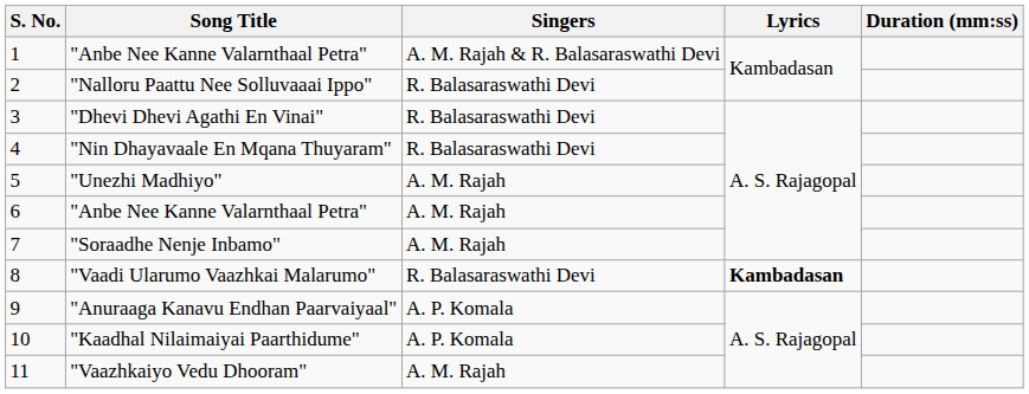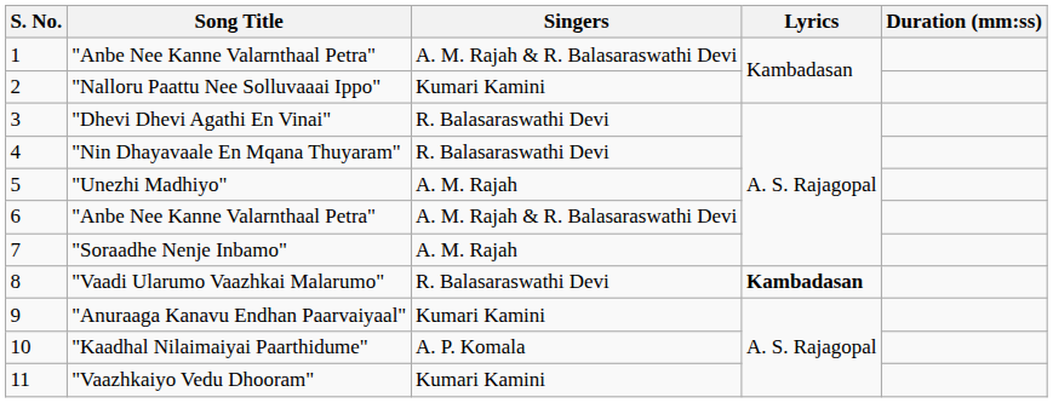 <table class="wikitable">
 <tr>
 <th>S. No.</th>
 <th>Song Title</th>
 <th>Singers</th>
 <th>Lyrics</th>
 <th>Duration (mm:ss)</th>
 </tr>
 <tr>
 <td>1</td>
 <td>"Anbe Nee Kanne Valarnthaal Petra"</td>
 <td>A. M. Rajah & R. Balasaraswathi Devi</td>
 <td rowspan=2>Kambadasan</td>
 <td></td>
 </tr>
 <tr>
 <td>2</td>
 <td>"Nalloru Paattu Nee Solluvaaai Ippo"</td>
-<td>R. Balasaraswathi Devi</td>
+<td>Kumari Kamini</td>
 <td></td>
 </tr>
 <tr>
 <td>3</td>
 <td>"Dhevi Dhevi Agathi En Vinai"</td>
 <td>R. Balasaraswathi Devi</td>
 <td rowspan=5>A. S. Rajagopal</td>
 <td></td>
 </tr>
 <tr>
 <td>4</td>
 <td>"Nin Dhayavaale En Mqana Thuyaram"</td>
 <td>R. Balasaraswathi Devi</td>
 <td></td>
 </tr>
 <tr>
 <td>5</td>
 <td>"Unezhi Madhiyo"</td>
 <td>A. M. Rajah</td>
 <td></td>
 </tr>
 <tr>
 <td>6</td>
 <td>"Anbe Nee Kanne Valarnthaal Petra"</td>
-<td>A. M. Rajah</td>
+<td>A. M. Rajah & R. Balasaraswathi Devi</td>
 <td></td>
 </tr>
 <tr>
 <td>7</td>
 <td>"Soraadhe Nenje Inbamo"</td>
 <td>A. M. Rajah</td>
 <td></td>
 </tr>
 <tr>
 <td>8</td>
 <td>"Vaadi Ularumo Vaazhkai Malarumo"</td>
 <td>R. Balasaraswathi Devi</td>
 <td><strong>Kambadasan</strong></td>
 <td></td>
 </tr>
 <tr>
 <td>9</td>
 <td>"Anuraaga Kanavu Endhan Paarvaiyaal"</td>
-<td>A. P. Komala</td>
+<td>Kumari Kamini</td>
 <td rowspan=3>A. S. Rajagopal</td>
 <td></td>
 </tr>
 <tr>
 <td>10</td>
 <td>"Kaadhal Nilaimaiyai Paarthidume"</td>
 <td>A. P. Komala</td>
 <td></td>
 </tr>
 <tr>
 <td>11</td>
 <td>"Vaazhkaiyo Vedu Dhooram"</td>
-<td>A. M. Rajah</td>
+<td>Kumari Kamini</td>
 <td></td>
 </tr>
 </table>
